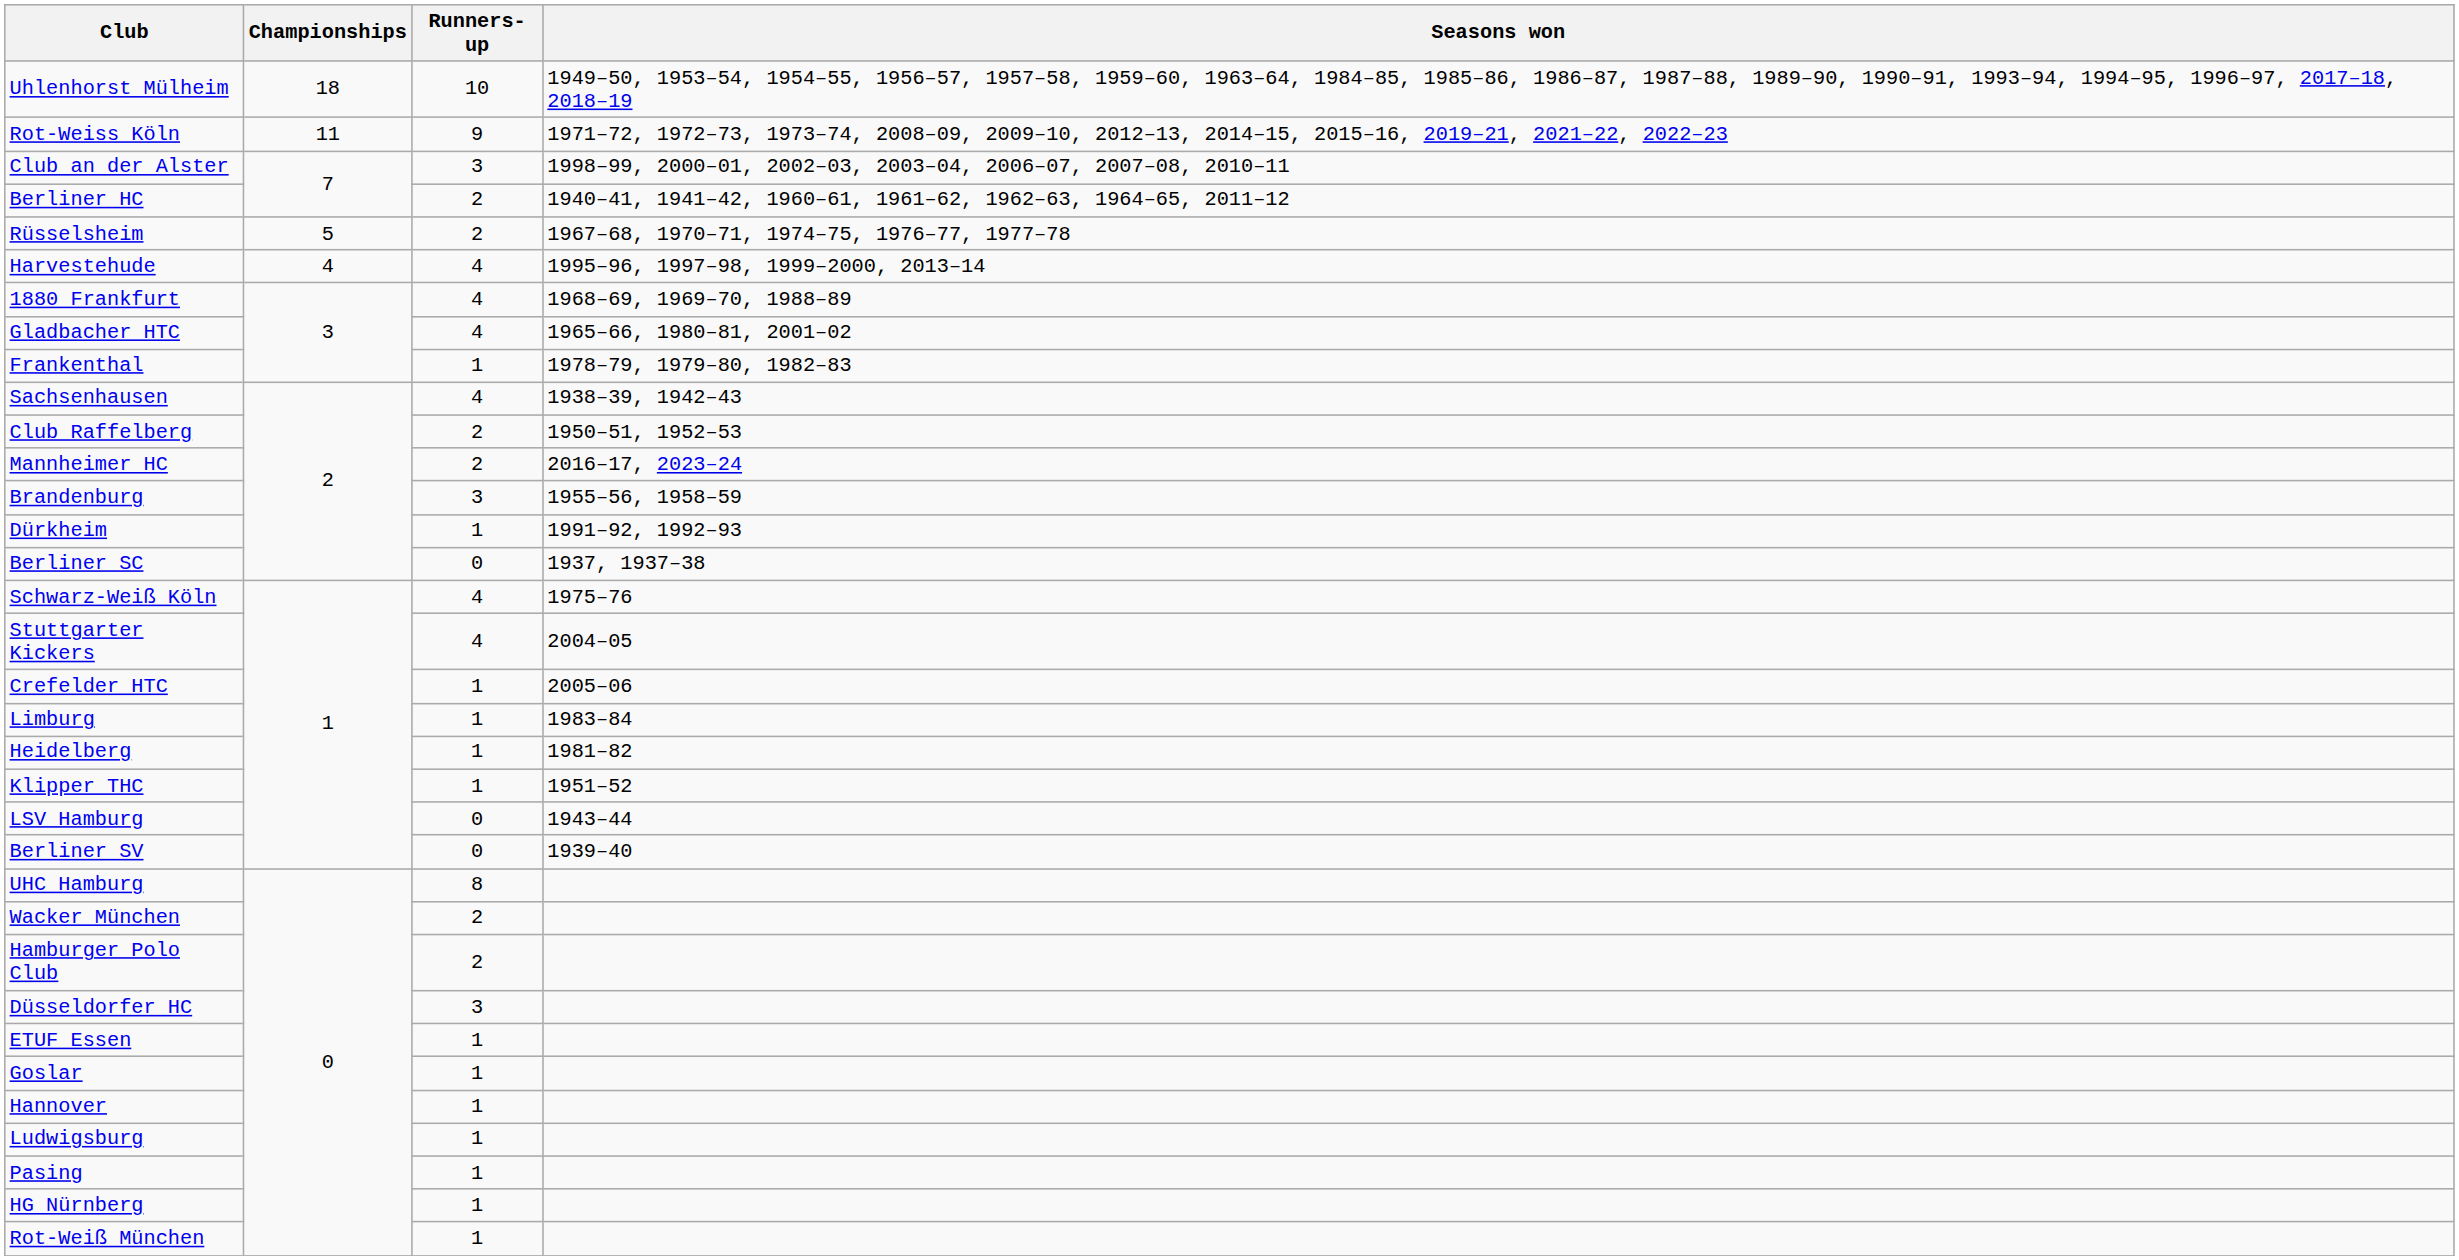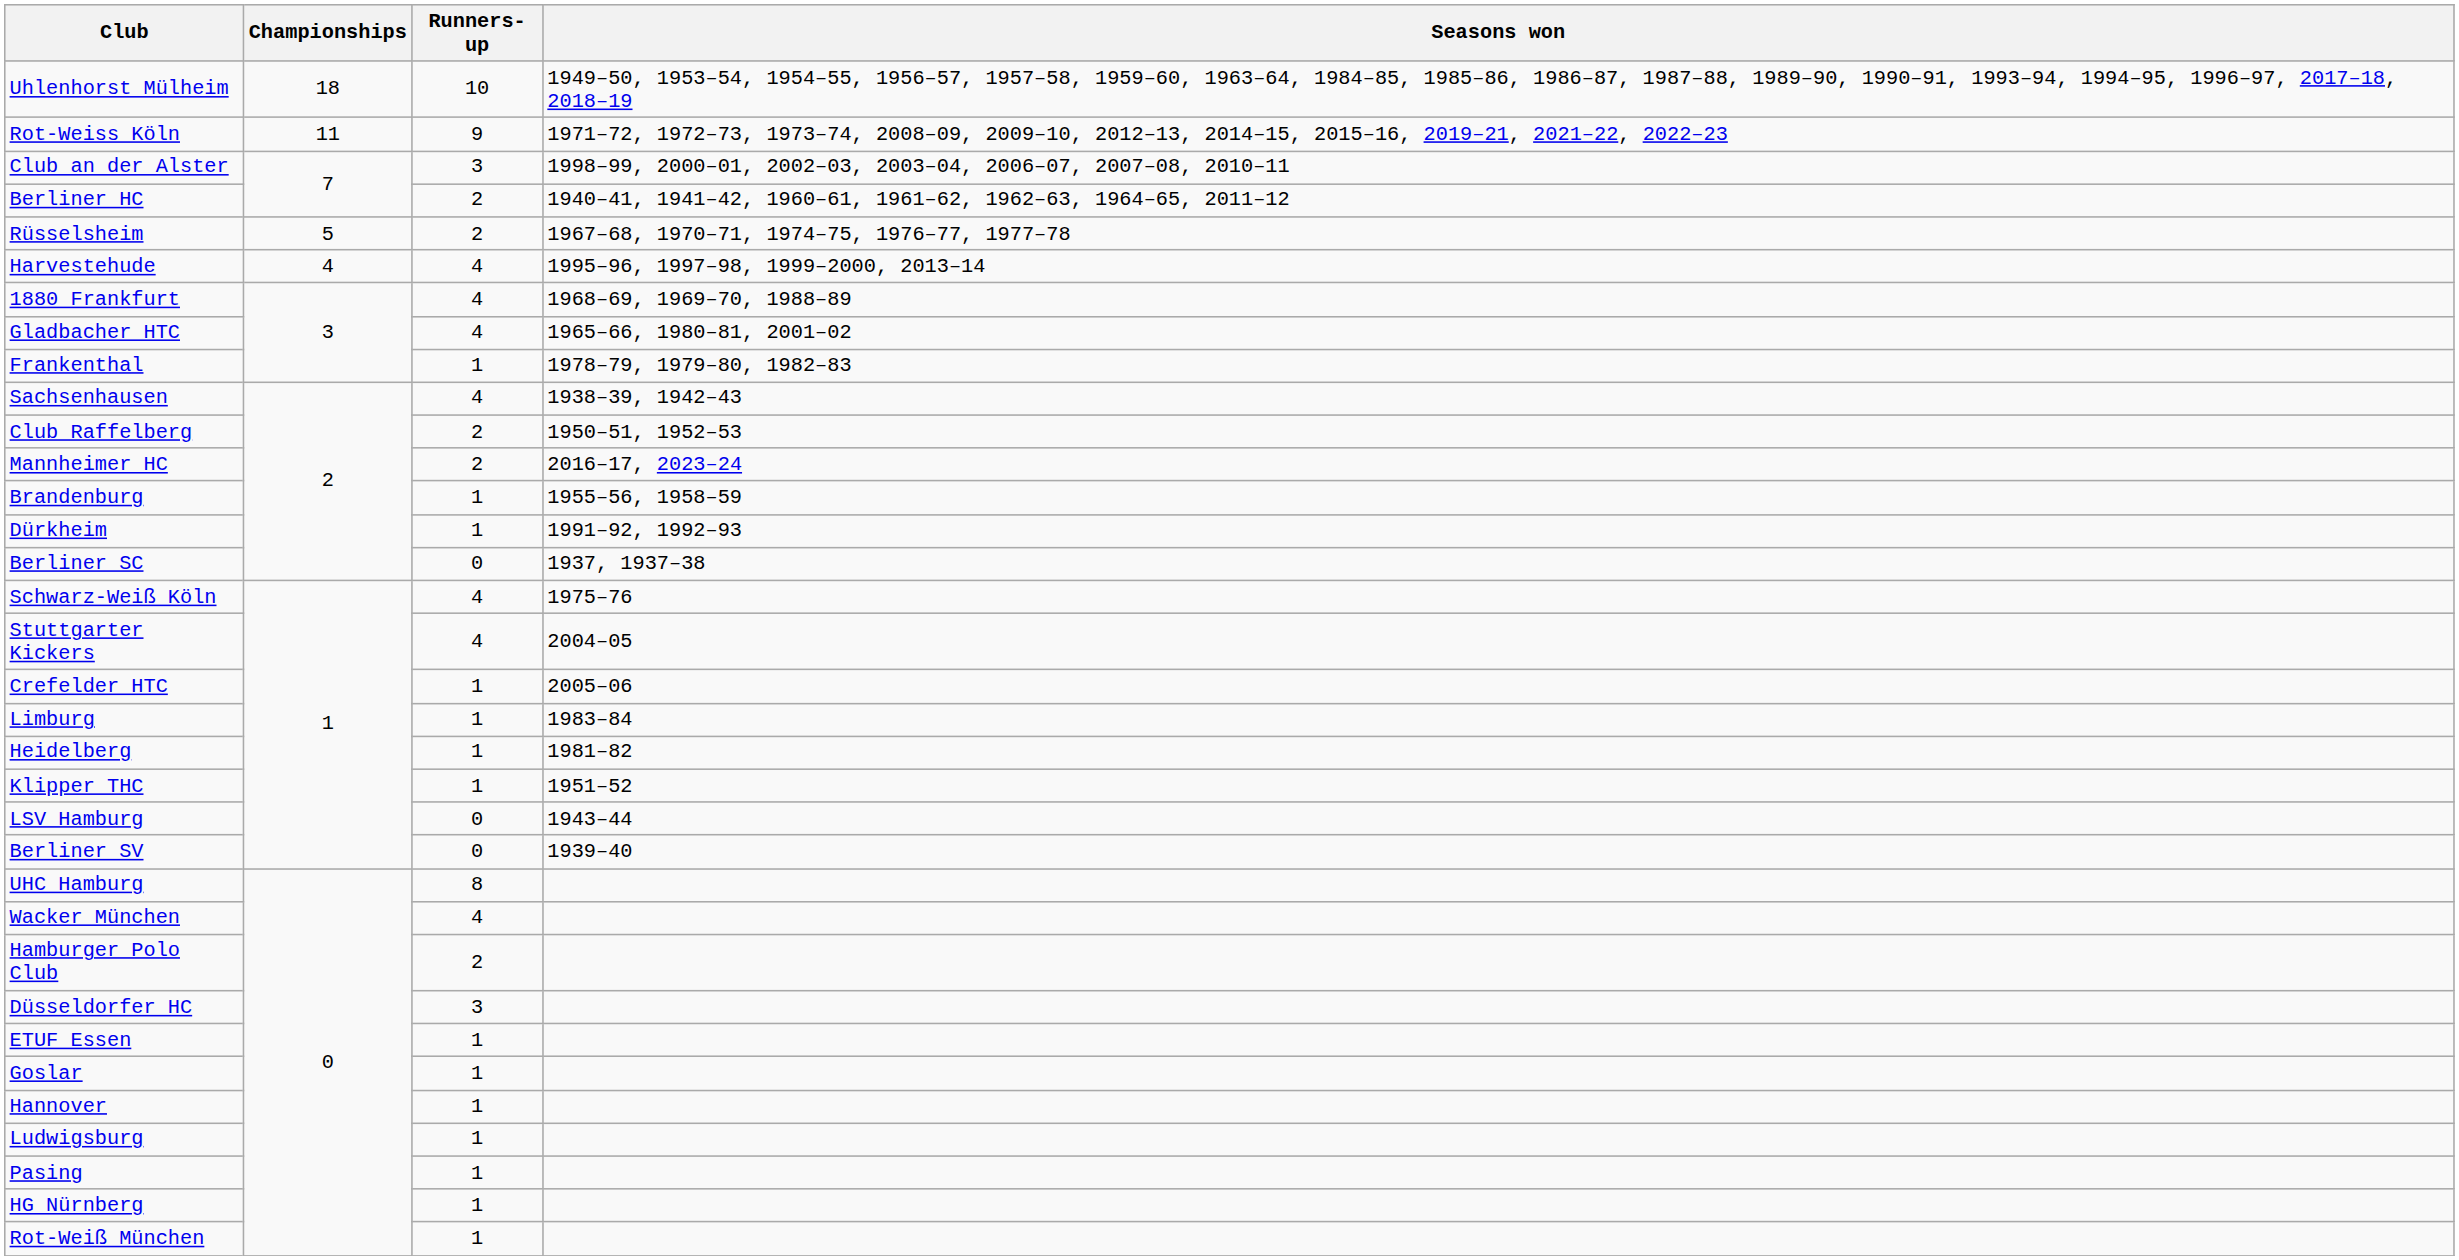 <table class="wikitable sortable">
 <tr>
 <th>Club</th>
 <th>Championships</th>
 <th>Runners-up</th>
 <th>Seasons won</th>
 </tr>
 <tr>
 <td><a href='#'>Uhlenhorst Mülheim</a></td>
 <td align=center>18</td>
 <td align=center>10</td>
 <td>1949–50, 1953–54, 1954–55, 1956–57, 1957–58, 1959–60, 1963–64, 1984–85, 1985–86, 1986–87, 1987–88, 1989–90, 1990–91, 1993–94, 1994–95, 1996–97, <a href='#'>2017–18</a>, <a href='#'>2018–19</a></td>
 </tr>
 <tr>
 <td><a href='#'>Rot-Weiss Köln</a></td>
 <td align=center>11</td>
 <td align=center>9</td>
 <td>1971–72, 1972–73, 1973–74, 2008–09, 2009–10, 2012–13, 2014–15, 2015–16, <a href='#'>2019–21</a>, <a href='#'>2021–22</a>, <a href='#'>2022–23</a></td>
 </tr>
 <tr>
 <td><a href='#'>Club an der Alster</a></td>
 <td align=center rowspan=2>7</td>
 <td align=center>3</td>
 <td>1998–99, 2000–01, 2002–03, 2003–04, 2006–07, 2007–08, 2010–11</td>
 </tr>
 <tr>
 <td><a href='#'>Berliner HC</a></td>
 <td align=center>2</td>
 <td>1940–41, 1941–42, 1960–61, 1961–62, 1962–63, 1964–65, 2011–12</td>
 </tr>
 <tr>
 <td><a href='#'>Rüsselsheim</a></td>
 <td align=center>5</td>
 <td align=center>2</td>
 <td>1967–68, 1970–71, 1974–75, 1976–77, 1977–78</td>
 </tr>
 <tr>
 <td><a href='#'>Harvestehude</a></td>
 <td align=center>4</td>
 <td align=center>4</td>
 <td>1995–96, 1997–98, 1999–2000, 2013–14</td>
 </tr>
 <tr>
 <td><a href='#'>1880 Frankfurt</a></td>
 <td align=center rowspan=3>3</td>
 <td align=center>4</td>
 <td>1968–69, 1969–70, 1988–89</td>
 </tr>
 <tr>
 <td><a href='#'>Gladbacher HTC</a></td>
 <td align=center>4</td>
 <td>1965–66, 1980–81, 2001–02</td>
 </tr>
 <tr>
 <td><a href='#'>Frankenthal</a></td>
 <td align=center>1</td>
 <td>1978–79, 1979–80, 1982–83</td>
 </tr>
 <tr>
 <td><a href='#'>Sachsenhausen</a></td>
 <td align=center rowspan=6>2</td>
 <td align=center>4</td>
 <td>1938–39, 1942–43</td>
 </tr>
 <tr>
 <td><a href='#'>Club Raffelberg</a></td>
 <td align=center>2</td>
 <td>1950–51, 1952–53</td>
 </tr>
 <tr>
 <td><a href='#'>Mannheimer HC</a></td>
 <td align=center>2</td>
 <td>2016–17, <a href='#'>2023–24</a></td>
 </tr>
 <tr>
 <td><a href='#'>Brandenburg</a></td>
-<td align=center>3</td>
+<td align=center>1</td>
 <td>1955–56, 1958–59</td>
 </tr>
 <tr>
 <td><a href='#'>Dürkheim</a></td>
 <td align=center>1</td>
 <td>1991–92, 1992–93</td>
 </tr>
 <tr>
 <td><a href='#'>Berliner SC</a></td>
 <td align=center>0</td>
 <td>1937, 1937–38</td>
 </tr>
 <tr>
 <td><a href='#'>Schwarz-Weiß Köln</a></td>
 <td align=center rowspan=8>1</td>
 <td align=center>4</td>
 <td>1975–76</td>
 </tr>
 <tr>
 <td><a href='#'>Stuttgarter Kickers</a></td>
 <td align=center>4</td>
 <td>2004–05</td>
 </tr>
 <tr>
 <td><a href='#'>Crefelder HTC</a></td>
 <td align=center>1</td>
 <td>2005–06</td>
 </tr>
 <tr>
 <td><a href='#'>Limburg</a></td>
 <td align=center>1</td>
 <td>1983–84</td>
 </tr>
 <tr>
 <td><a href='#'>Heidelberg</a></td>
 <td align=center>1</td>
 <td>1981–82</td>
 </tr>
 <tr>
 <td><a href='#'>Klipper THC</a></td>
 <td align=center>1</td>
 <td>1951–52</td>
 </tr>
 <tr>
 <td><a href='#'>LSV Hamburg</a></td>
 <td align=center>0</td>
 <td>1943–44</td>
 </tr>
 <tr>
 <td><a href='#'>Berliner SV</a></td>
 <td align=center>0</td>
 <td>1939–40</td>
 </tr>
 <tr>
 <td><a href='#'>UHC Hamburg</a></td>
 <td align=center rowspan=11>0</td>
 <td align=center>8</td>
 <td></td>
 </tr>
 <tr>
 <td><a href='#'>Wacker München</a></td>
-<td align=center>2</td>
+<td align=center>4</td>
 <td></td>
 </tr>
 <tr>
 <td><a href='#'>Hamburger Polo Club</a></td>
 <td align=center>2</td>
 <td></td>
 </tr>
 <tr>
 <td><a href='#'>Düsseldorfer HC</a></td>
 <td align=center>3</td>
 <td></td>
 </tr>
 <tr>
 <td><a href='#'>ETUF Essen</a></td>
 <td align=center>1</td>
 <td></td>
 </tr>
 <tr>
 <td><a href='#'>Goslar</a></td>
 <td align=center>1</td>
 <td></td>
 </tr>
 <tr>
 <td><a href='#'>Hannover</a></td>
 <td align=center>1</td>
 <td></td>
 </tr>
 <tr>
 <td><a href='#'>Ludwigsburg</a></td>
 <td align=center>1</td>
 <td></td>
 </tr>
 <tr>
 <td><a href='#'>Pasing</a></td>
 <td align=center>1</td>
 <td></td>
 </tr>
 <tr>
 <td><a href='#'>HG Nürnberg</a></td>
 <td align=center>1</td>
 <td></td>
 </tr>
 <tr>
 <td><a href='#'>Rot-Weiß München</a></td>
 <td align=center>1</td>
 <td></td>
 </tr>
 </table>
